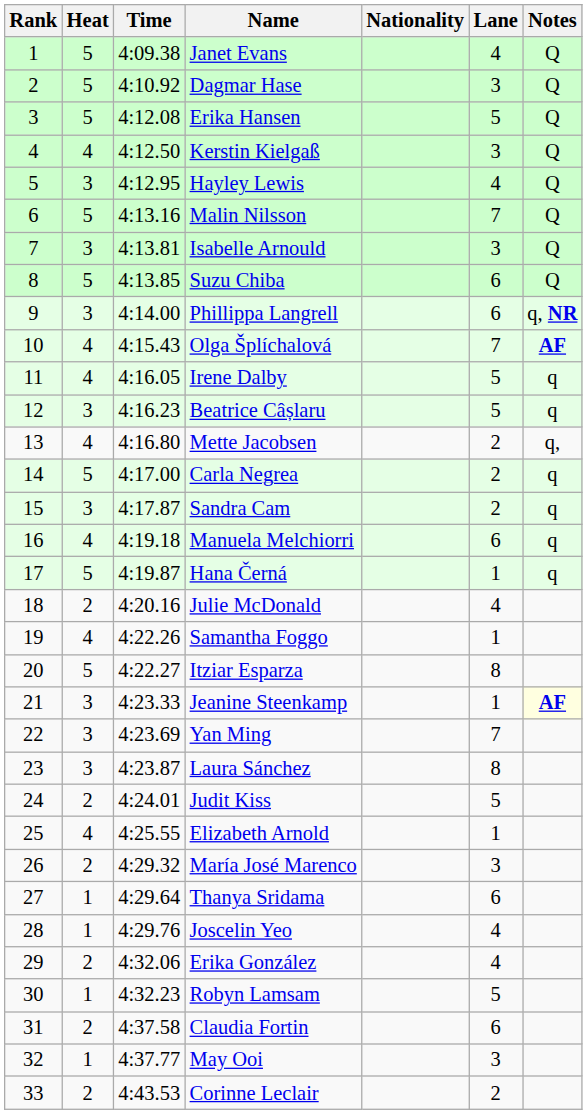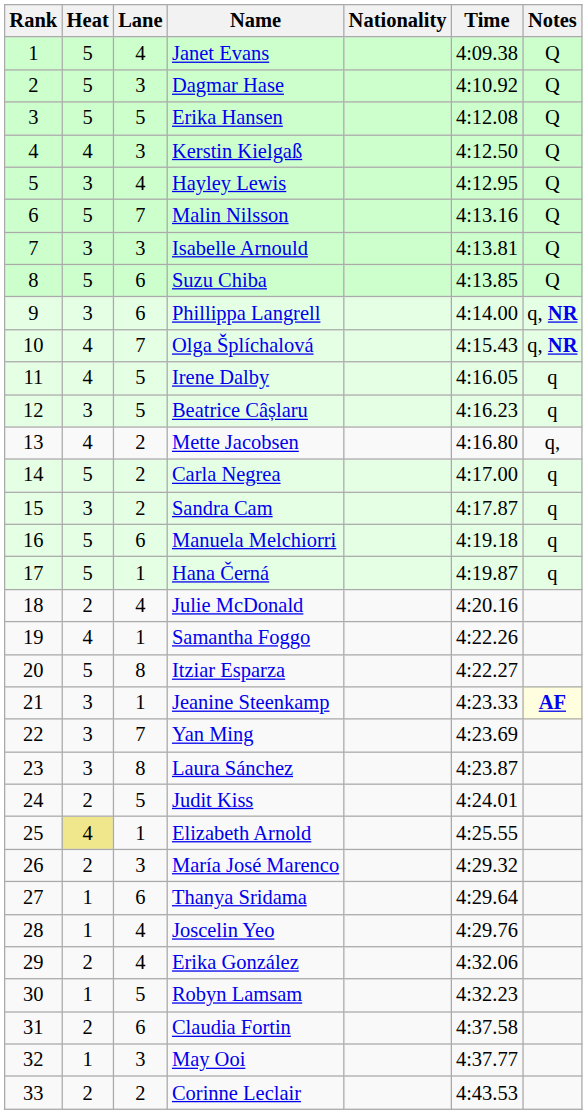 <table class="wikitable sortable" style="text-align:center">
 <tr>
 <th>Rank</th>
 <th>Heat</th>
-<th>Time</th>
+<th>Lane</th>
 <th>Name</th>
 <th>Nationality</th>
-<th>Lane</th>
+<th>Time</th>
 <th>Notes</th>
 </tr>
 <tr bgcolor=#cfc>
 <td>1</td>
 <td>5</td>
-<td>4:09.38</td>
+<td>4</td>
 <td align=left><a href='#'>Janet Evans</a></td>
 <td align=left></td>
-<td>4</td>
+<td>4:09.38</td>
 <td>Q</td>
 </tr>
 <tr bgcolor=#cfc>
 <td>2</td>
 <td>5</td>
-<td>4:10.92</td>
+<td>3</td>
 <td align=left><a href='#'>Dagmar Hase</a></td>
 <td align=left></td>
-<td>3</td>
+<td>4:10.92</td>
 <td>Q</td>
 </tr>
 <tr bgcolor=#cfc>
 <td>3</td>
 <td>5</td>
-<td>4:12.08</td>
+<td>5</td>
 <td align=left><a href='#'>Erika Hansen</a></td>
 <td align=left></td>
-<td>5</td>
+<td>4:12.08</td>
 <td>Q</td>
 </tr>
 <tr bgcolor=#cfc>
 <td>4</td>
 <td>4</td>
-<td>4:12.50</td>
+<td>3</td>
 <td align=left><a href='#'>Kerstin Kielgaß</a></td>
 <td align=left></td>
-<td>3</td>
+<td>4:12.50</td>
 <td>Q</td>
 </tr>
 <tr bgcolor=#cfc>
 <td>5</td>
 <td>3</td>
-<td>4:12.95</td>
+<td>4</td>
 <td align=left><a href='#'>Hayley Lewis</a></td>
 <td align=left></td>
-<td>4</td>
+<td>4:12.95</td>
 <td>Q</td>
 </tr>
 <tr bgcolor=#cfc>
 <td>6</td>
 <td>5</td>
-<td>4:13.16</td>
+<td>7</td>
 <td align=left><a href='#'>Malin Nilsson</a></td>
 <td align=left></td>
-<td>7</td>
+<td>4:13.16</td>
 <td>Q</td>
 </tr>
 <tr bgcolor=#cfc>
 <td>7</td>
 <td>3</td>
-<td>4:13.81</td>
+<td>3</td>
 <td align=left><a href='#'>Isabelle Arnould</a></td>
 <td align=left></td>
-<td>3</td>
+<td>4:13.81</td>
 <td>Q</td>
 </tr>
 <tr bgcolor=#cfc>
 <td>8</td>
 <td>5</td>
-<td>4:13.85</td>
+<td>6</td>
 <td align=left><a href='#'>Suzu Chiba</a></td>
 <td align=left></td>
-<td>6</td>
+<td>4:13.85</td>
 <td>Q</td>
 </tr>
 <tr bgcolor=e5ffe5>
 <td>9</td>
 <td>3</td>
-<td>4:14.00</td>
+<td>6</td>
 <td align=left><a href='#'>Phillippa Langrell</a></td>
 <td align=left></td>
-<td>6</td>
+<td>4:14.00</td>
 <td>q, <strong><a href='#'>NR</a></strong></td>
 </tr>
 <tr bgcolor=e5ffe5>
 <td>10</td>
 <td>4</td>
-<td>4:15.43</td>
+<td>7</td>
 <td align=left><a href='#'>Olga Šplíchalová</a></td>
 <td align=left></td>
-<td>7</td>
-<td><strong><a href='#'>AF</a></strong></td>
+<td>4:15.43</td>
+<td>q, <strong><a href='#'>NR</a></strong></td>
 </tr>
 <tr bgcolor=e5ffe5>
 <td>11</td>
 <td>4</td>
-<td>4:16.05</td>
+<td>5</td>
 <td align=left><a href='#'>Irene Dalby</a></td>
 <td align=left></td>
-<td>5</td>
+<td>4:16.05</td>
 <td>q</td>
 </tr>
 <tr bgcolor=e5ffe5>
 <td>12</td>
 <td>3</td>
-<td>4:16.23</td>
+<td>5</td>
 <td align=left><a href='#'>Beatrice Câșlaru</a></td>
 <td align=left></td>
-<td>5</td>
+<td>4:16.23</td>
 <td>q</td>
 </tr>
 <tr>
 <td>13</td>
 <td>4</td>
-<td>4:16.80</td>
+<td>2</td>
 <td align=left><a href='#'>Mette Jacobsen</a></td>
 <td align=left></td>
-<td>2</td>
+<td>4:16.80</td>
 <td>q, </td>
 </tr>
 <tr bgcolor=e5ffe5>
 <td>14</td>
 <td>5</td>
-<td>4:17.00</td>
+<td>2</td>
 <td align=left><a href='#'>Carla Negrea</a></td>
 <td align=left></td>
-<td>2</td>
+<td>4:17.00</td>
 <td>q</td>
 </tr>
 <tr bgcolor=e5ffe5>
 <td>15</td>
 <td>3</td>
-<td>4:17.87</td>
+<td>2</td>
 <td align=left><a href='#'>Sandra Cam</a></td>
 <td align=left></td>
-<td>2</td>
+<td>4:17.87</td>
 <td>q</td>
 </tr>
 <tr bgcolor=e5ffe5>
 <td>16</td>
-<td>4</td>
-<td>4:19.18</td>
+<td>5</td>
+<td>6</td>
 <td align=left><a href='#'>Manuela Melchiorri</a></td>
 <td align=left></td>
-<td>6</td>
+<td>4:19.18</td>
 <td>q</td>
 </tr>
 <tr bgcolor=e5ffe5>
 <td>17</td>
 <td>5</td>
-<td>4:19.87</td>
+<td>1</td>
 <td align=left><a href='#'>Hana Černá</a></td>
 <td align=left></td>
-<td>1</td>
+<td>4:19.87</td>
 <td>q</td>
 </tr>
 <tr>
 <td>18</td>
 <td>2</td>
-<td>4:20.16</td>
+<td>4</td>
 <td align=left><a href='#'>Julie McDonald</a></td>
 <td align=left></td>
-<td>4</td>
+<td>4:20.16</td>
 <td></td>
 </tr>
 <tr>
 <td>19</td>
 <td>4</td>
-<td>4:22.26</td>
+<td>1</td>
 <td align=left><a href='#'>Samantha Foggo</a></td>
 <td align=left></td>
-<td>1</td>
+<td>4:22.26</td>
 <td></td>
 </tr>
 <tr>
 <td>20</td>
 <td>5</td>
-<td>4:22.27</td>
+<td>8</td>
 <td align=left><a href='#'>Itziar Esparza</a></td>
 <td align=left></td>
-<td>8</td>
+<td>4:22.27</td>
 <td></td>
 </tr>
 <tr>
 <td>21</td>
 <td>3</td>
-<td>4:23.33</td>
+<td>1</td>
 <td align=left><a href='#'>Jeanine Steenkamp</a></td>
 <td align=left></td>
-<td>1</td>
+<td>4:23.33</td>
 <td style="background: lightyellow;"><strong><a href='#'>AF</a></strong></td>
 </tr>
 <tr>
 <td>22</td>
 <td>3</td>
-<td>4:23.69</td>
+<td>7</td>
 <td align=left><a href='#'>Yan Ming</a></td>
 <td align=left></td>
-<td>7</td>
+<td>4:23.69</td>
 <td></td>
 </tr>
 <tr>
 <td>23</td>
 <td>3</td>
-<td>4:23.87</td>
+<td>8</td>
 <td align=left><a href='#'>Laura Sánchez</a></td>
 <td align=left></td>
-<td>8</td>
+<td>4:23.87</td>
 <td></td>
 </tr>
 <tr>
 <td>24</td>
 <td>2</td>
-<td>4:24.01</td>
+<td>5</td>
 <td align=left><a href='#'>Judit Kiss</a></td>
 <td align=left></td>
-<td>5</td>
+<td>4:24.01</td>
 <td></td>
 </tr>
 <tr>
 <td>25</td>
-<td>4</td>
-<td>4:25.55</td>
+<td style="background: khaki;">4</td>
+<td>1</td>
 <td align=left><a href='#'>Elizabeth Arnold</a></td>
 <td align=left></td>
-<td>1</td>
+<td>4:25.55</td>
 <td></td>
 </tr>
 <tr>
 <td>26</td>
 <td>2</td>
-<td>4:29.32</td>
+<td>3</td>
 <td align=left><a href='#'>María José Marenco</a></td>
 <td align=left></td>
-<td>3</td>
+<td>4:29.32</td>
 <td></td>
 </tr>
 <tr>
 <td>27</td>
 <td>1</td>
-<td>4:29.64</td>
+<td>6</td>
 <td align=left><a href='#'>Thanya Sridama</a></td>
 <td align=left></td>
-<td>6</td>
+<td>4:29.64</td>
 <td></td>
 </tr>
 <tr>
 <td>28</td>
 <td>1</td>
-<td>4:29.76</td>
+<td>4</td>
 <td align=left><a href='#'>Joscelin Yeo</a></td>
 <td align=left></td>
-<td>4</td>
+<td>4:29.76</td>
 <td></td>
 </tr>
 <tr>
 <td>29</td>
 <td>2</td>
-<td>4:32.06</td>
+<td>4</td>
 <td align=left><a href='#'>Erika González</a></td>
 <td align=left></td>
-<td>4</td>
+<td>4:32.06</td>
 <td></td>
 </tr>
 <tr>
 <td>30</td>
 <td>1</td>
-<td>4:32.23</td>
+<td>5</td>
 <td align=left><a href='#'>Robyn Lamsam</a></td>
 <td align=left></td>
-<td>5</td>
+<td>4:32.23</td>
 <td></td>
 </tr>
 <tr>
 <td>31</td>
 <td>2</td>
-<td>4:37.58</td>
+<td>6</td>
 <td align=left><a href='#'>Claudia Fortin</a></td>
 <td align=left></td>
-<td>6</td>
+<td>4:37.58</td>
 <td></td>
 </tr>
 <tr>
 <td>32</td>
 <td>1</td>
-<td>4:37.77</td>
+<td>3</td>
 <td align=left><a href='#'>May Ooi</a></td>
 <td align=left></td>
-<td>3</td>
+<td>4:37.77</td>
 <td></td>
 </tr>
 <tr>
 <td>33</td>
 <td>2</td>
-<td>4:43.53</td>
+<td>2</td>
 <td align=left><a href='#'>Corinne Leclair</a></td>
 <td align=left></td>
-<td>2</td>
+<td>4:43.53</td>
 <td></td>
 </tr>
 </table>
